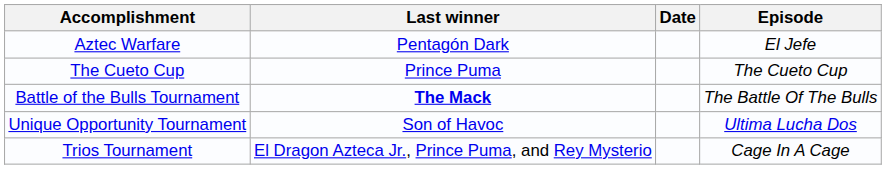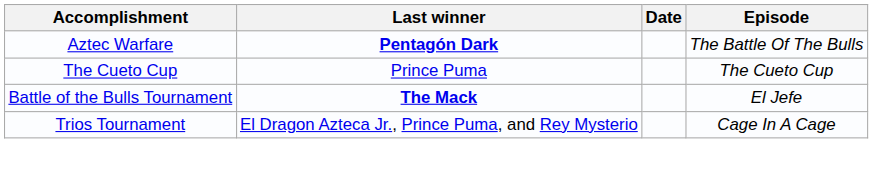 <table class="wikitable" style="background:#fcfdff; text-align: center;">
 <tr>
 <th>Accomplishment</th>
 <th>Last winner</th>
 <th>Date</th>
 <th>Episode</th>
 </tr>
 <tr>
 <td><a href='#'>Aztec Warfare</a></td>
-<td><a href='#'>Pentagón Dark</a></td>
+<td><strong><a href='#'>Pentagón Dark</a></strong></td>
 <td></td>
-<td><em>El Jefe</em></td>
+<td><em>The Battle Of The Bulls</em></td>
 </tr>
 <tr>
 <td><a href='#'>The Cueto Cup</a></td>
 <td><a href='#'>Prince Puma</a></td>
 <td></td>
 <td><em>The Cueto Cup</em></td>
 </tr>
 <tr>
 <td><a href='#'>Battle of the Bulls Tournament</a></td>
 <td><strong><a href='#'>The Mack</a></strong></td>
 <td></td>
-<td><em>The Battle Of The Bulls</em></td>
-</tr>
-<tr>
-<td><a href='#'>Unique Opportunity Tournament</a></td>
-<td><a href='#'>Son of Havoc</a></td>
-<td></td>
-<td><em><a href='#'>Ultima Lucha Dos</a></em></td>
+<td><em>El Jefe</em></td>
 </tr>
 <tr>
 <td><a href='#'>Trios Tournament</a></td>
 <td><a href='#'>El Dragon Azteca Jr.</a>, <a href='#'>Prince Puma</a>, and <a href='#'>Rey Mysterio</a></td>
 <td></td>
 <td><em>Cage In A Cage</em></td>
 </tr>
 </table>
